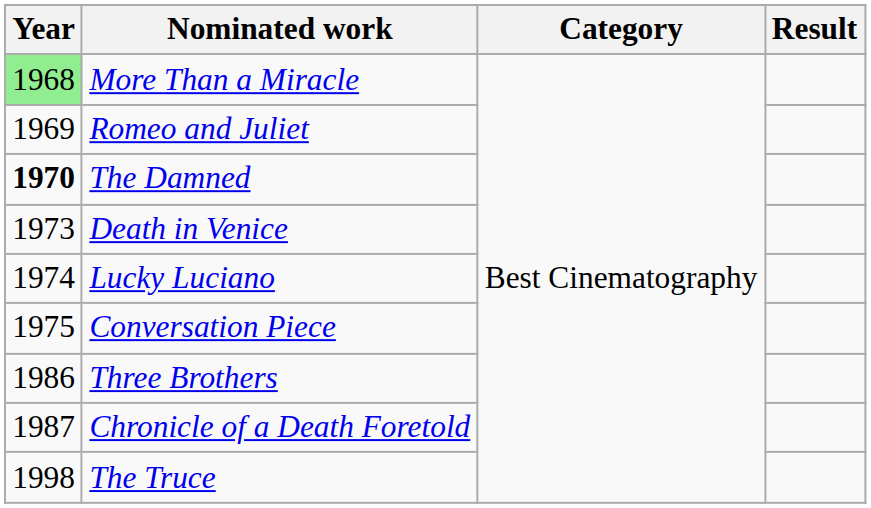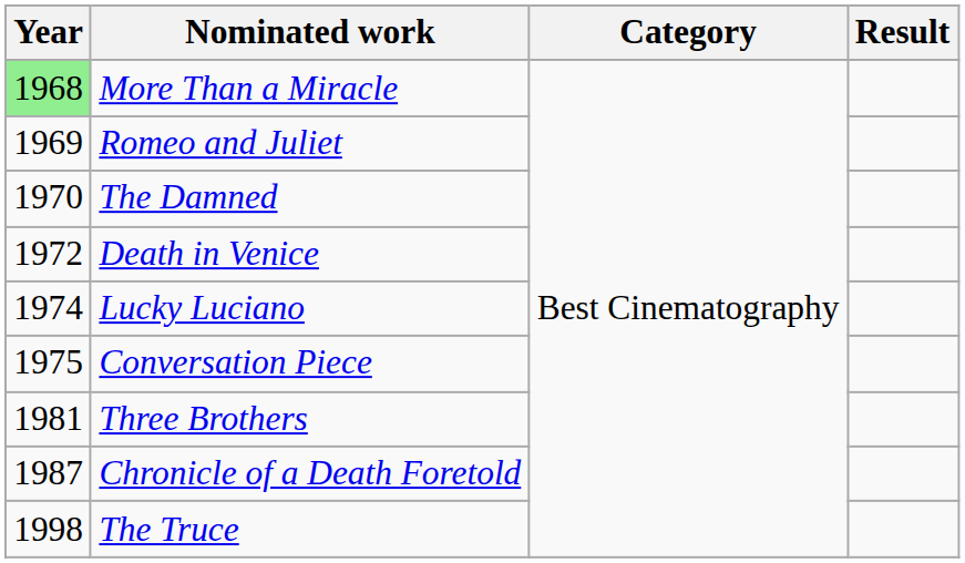 <table class="wikitable plainrowheaders">
 <tr>
 <th>Year</th>
 <th>Nominated work</th>
 <th>Category</th>
 <th>Result</th>
 </tr>
 <tr>
 <td style="background: lightgreen;">1968</td>
 <td><em><a href='#'>More Than a Miracle</a></em></td>
 <td rowspan=9>Best Cinematography</td>
 <td></td>
 </tr>
 <tr>
 <td>1969</td>
 <td><em><a href='#'>Romeo and Juliet</a></em></td>
 <td></td>
 </tr>
 <tr>
-<td><strong>1970</strong></td>
+<td>1970</td>
 <td><em><a href='#'>The Damned</a></em></td>
 <td></td>
 </tr>
 <tr>
-<td>1973</td>
+<td>1972</td>
 <td><em><a href='#'>Death in Venice</a></em></td>
 <td></td>
 </tr>
 <tr>
 <td>1974</td>
 <td><em><a href='#'>Lucky Luciano</a></em></td>
 <td></td>
 </tr>
 <tr>
 <td>1975</td>
 <td><em><a href='#'>Conversation Piece</a></em></td>
 <td></td>
 </tr>
 <tr>
-<td>1986</td>
+<td>1981</td>
 <td><em><a href='#'>Three Brothers</a></em></td>
 <td></td>
 </tr>
 <tr>
 <td>1987</td>
 <td><em><a href='#'>Chronicle of a Death Foretold</a></em></td>
 <td></td>
 </tr>
 <tr>
 <td>1998</td>
 <td><em><a href='#'>The Truce</a></em></td>
 <td></td>
 </tr>
 </table>
